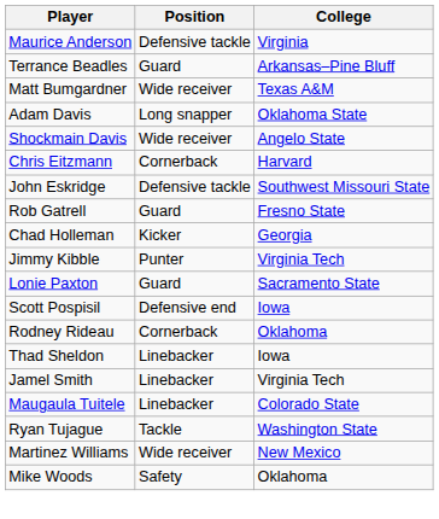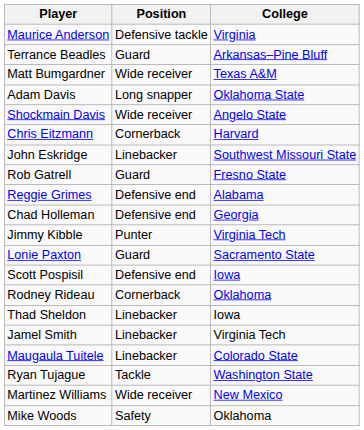 <table class="wikitable">
 <tr>
 <th>Player</th>
 <th>Position</th>
 <th>College</th>
 </tr>
 <tr>
 <td><a href='#'>Maurice Anderson</a></td>
 <td>Defensive tackle</td>
 <td><a href='#'>Virginia</a></td>
 </tr>
 <tr>
 <td>Terrance Beadles</td>
 <td>Guard</td>
 <td><a href='#'>Arkansas–Pine Bluff</a></td>
 </tr>
 <tr>
 <td>Matt Bumgardner</td>
 <td>Wide receiver</td>
 <td><a href='#'>Texas A&M</a></td>
 </tr>
 <tr>
 <td>Adam Davis</td>
 <td>Long snapper</td>
 <td><a href='#'>Oklahoma State</a></td>
 </tr>
 <tr>
 <td><a href='#'>Shockmain Davis</a></td>
 <td>Wide receiver</td>
 <td><a href='#'>Angelo State</a></td>
 </tr>
 <tr>
 <td><a href='#'>Chris Eitzmann</a></td>
 <td>Cornerback</td>
 <td><a href='#'>Harvard</a></td>
 </tr>
 <tr>
 <td>John Eskridge</td>
-<td>Defensive tackle</td>
+<td>Linebacker</td>
 <td><a href='#'>Southwest Missouri State</a></td>
 </tr>
 <tr>
 <td>Rob Gatrell</td>
 <td>Guard</td>
 <td><a href='#'>Fresno State</a></td>
 </tr>
 <tr>
+<td><a href='#'>Reggie Grimes</a></td>
+<td>Defensive end</td>
+<td><a href='#'>Alabama</a></td>
+</tr>
+<tr>
 <td>Chad Holleman</td>
-<td>Kicker</td>
+<td>Defensive end</td>
 <td><a href='#'>Georgia</a></td>
 </tr>
 <tr>
 <td>Jimmy Kibble</td>
 <td>Punter</td>
 <td><a href='#'>Virginia Tech</a></td>
 </tr>
 <tr>
 <td><a href='#'>Lonie Paxton</a></td>
 <td>Guard</td>
 <td><a href='#'>Sacramento State</a></td>
 </tr>
 <tr>
 <td>Scott Pospisil</td>
 <td>Defensive end</td>
 <td><a href='#'>Iowa</a></td>
 </tr>
 <tr>
 <td>Rodney Rideau</td>
 <td>Cornerback</td>
 <td><a href='#'>Oklahoma</a></td>
 </tr>
 <tr>
 <td>Thad Sheldon</td>
 <td>Linebacker</td>
 <td>Iowa</td>
 </tr>
 <tr>
 <td>Jamel Smith</td>
 <td>Linebacker</td>
 <td>Virginia Tech</td>
 </tr>
 <tr>
 <td><a href='#'>Maugaula Tuitele</a></td>
 <td>Linebacker</td>
 <td><a href='#'>Colorado State</a></td>
 </tr>
 <tr>
 <td>Ryan Tujague</td>
 <td>Tackle</td>
 <td><a href='#'>Washington State</a></td>
 </tr>
 <tr>
 <td>Martinez Williams</td>
 <td>Wide receiver</td>
 <td><a href='#'>New Mexico</a></td>
 </tr>
 <tr>
 <td>Mike Woods</td>
 <td>Safety</td>
 <td>Oklahoma</td>
 </tr>
 </table>
